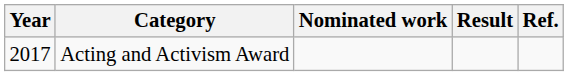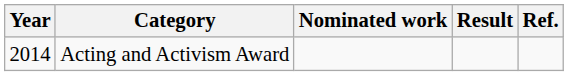 <table class="wikitable">
 <tr>
 <th>Year</th>
 <th>Category</th>
 <th>Nominated work</th>
 <th>Result</th>
 <th>Ref.</th>
 </tr>
 <tr>
-<td>2017</td>
+<td>2014</td>
 <td>Acting and Activism Award</td>
 <td></td>
 <td></td>
 <td></td>
 </tr>
 </table>
